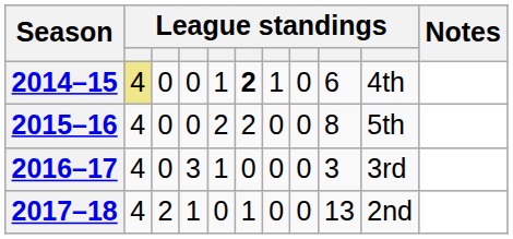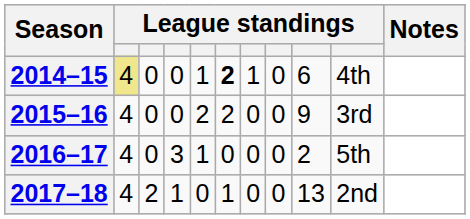 <table class="wikitable sortable">
 <tr>
 <th scope="col" rowspan="2">Season</th>
 <th scope="col" colspan="9">League standings</th>
 <th scope="col" rowspan="2">Notes</th>
 </tr>
 <tr>
 <th scope="col"></th>
 <th scope="col"></th>
 <th scope="col"></th>
 <th scope="col"></th>
 <th scope="col"></th>
 <th scope="col"></th>
 <th scope="col"></th>
 <th scope="col"></th>
 <th scope="col"></th>
 </tr>
 <tr>
 <th scope="row"><a href='#'>2014–15</a></th>
 <td style="background: khaki;">4</td>
 <td>0</td>
 <td>0</td>
 <td>1</td>
 <td><strong>2</strong></td>
 <td>1</td>
 <td>0</td>
 <td>6</td>
 <td>4th</td>
 <td style="background: white;"></td>
 </tr>
 <tr>
 <th scope="row"><a href='#'>2015–16</a></th>
 <td>4</td>
 <td>0</td>
 <td>0</td>
 <td>2</td>
 <td>2</td>
 <td>0</td>
 <td>0</td>
-<td>8</td>
-<td>5th</td>
+<td>9</td>
+<td>3rd</td>
 <td style="background: white;"></td>
 </tr>
 <tr>
 <th scope="row"><a href='#'>2016–17</a></th>
 <td>4</td>
 <td>0</td>
 <td>3</td>
 <td>1</td>
 <td>0</td>
 <td>0</td>
 <td>0</td>
-<td>3</td>
-<td>3rd</td>
+<td>2</td>
+<td>5th</td>
 <td style="background: white;"></td>
 </tr>
 <tr>
 <th scope="row"><a href='#'>2017–18</a></th>
 <td>4</td>
 <td>2</td>
 <td>1</td>
 <td>0</td>
 <td>1</td>
 <td>0</td>
 <td>0</td>
 <td>13</td>
 <td>2nd</td>
 <td style="background: white;"></td>
 </tr>
 </table>
